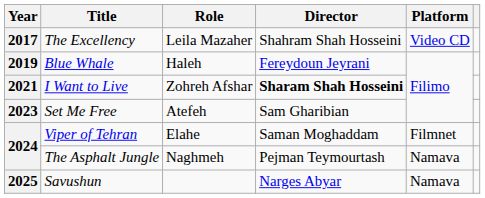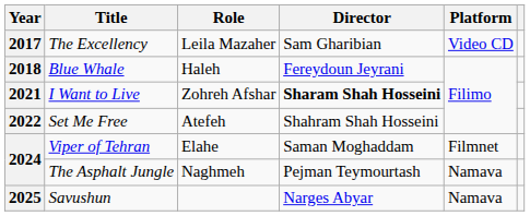 <table class="wikitable plainrowheaders sortable"  style=font-size:100%>
 <tr>
 <th scope="col">Year</th>
 <th scope="col">Title</th>
 <th scope="col">Role</th>
 <th scope="col">Director</th>
 <th scope="col" class="unsortable">Platform</th>
 <th scope="col" class="unsortable"></th>
 </tr>
 <tr>
 <th scope=row>2017</th>
 <td><em>The Excellency</em></td>
 <td>Leila Mazaher</td>
-<td>Shahram Shah Hosseini</td>
+<td>Sam Gharibian</td>
 <td><a href='#'>Video CD</a></td>
 <td></td>
 </tr>
 <tr>
-<th scope=row>2019</th>
+<th scope=row>2018</th>
 <td><em><a href='#'>Blue Whale</a></em></td>
 <td>Haleh</td>
 <td><a href='#'>Fereydoun Jeyrani</a></td>
 <td rowspan="3"><a href='#'>Filimo</a></td>
 <td></td>
 </tr>
 <tr>
 <th scope=row>2021</th>
 <td><em><a href='#'>I Want to Live</a></em></td>
 <td>Zohreh Afshar</td>
 <td><strong>Sharam Shah Hosseini</strong></td>
 <td></td>
 </tr>
 <tr>
-<th scope=row>2023</th>
+<th scope=row>2022</th>
 <td><em>Set Me Free</em></td>
 <td>Atefeh</td>
-<td>Sam Gharibian</td>
+<td>Shahram Shah Hosseini</td>
 <td></td>
 </tr>
 <tr>
 <th rowspan="2" scope="row">2024</th>
 <td><em><a href='#'>Viper of Tehran</a></em></td>
 <td>Elahe</td>
 <td>Saman Moghaddam</td>
 <td>Filmnet</td>
 <td></td>
 </tr>
 <tr>
 <td><em>The Asphalt Jungle</em></td>
 <td>Naghmeh</td>
 <td>Pejman Teymourtash</td>
 <td>Namava</td>
 <td></td>
 </tr>
 <tr>
 <th scope="row">2025</th>
 <td><em>Savushun</em></td>
 <td></td>
 <td><a href='#'>Narges Abyar</a></td>
 <td>Namava</td>
 <td></td>
 </tr>
 </table>
